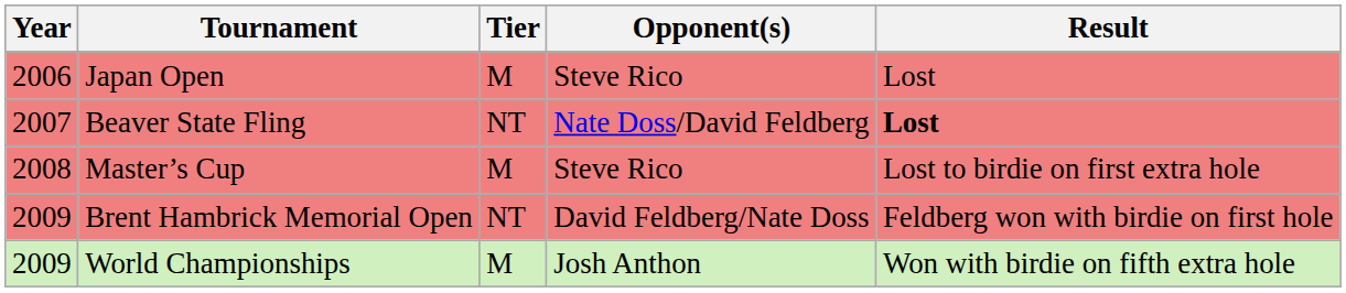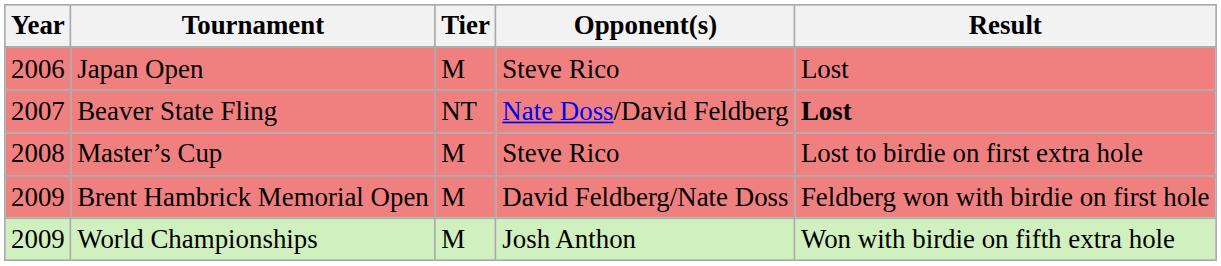 <table class ="wikitable">
 <tr>
 <th>Year</th>
 <th>Tournament</th>
 <th>Tier</th>
 <th>Opponent(s)</th>
 <th>Result</th>
 </tr>
 <tr>
 </tr>
 <tr style="background:#f08080;">
 <td>2006</td>
 <td>Japan Open</td>
 <td>M</td>
 <td>Steve Rico</td>
 <td>Lost</td>
 </tr>
 <tr style="background:#f08080;">
 <td>2007</td>
 <td>Beaver State Fling</td>
 <td>NT</td>
 <td><a href='#'>Nate Doss</a>/David Feldberg</td>
 <td><strong>Lost</strong></td>
 </tr>
 <tr style="background:#f08080;">
 <td>2008</td>
 <td>Master’s Cup</td>
 <td>M</td>
 <td>Steve Rico</td>
 <td>Lost to birdie on first extra hole  </td>
 </tr>
 <tr style="background:#f08080;">
 <td>2009</td>
 <td>Brent Hambrick Memorial Open</td>
-<td>NT</td>
+<td>M</td>
 <td>David Feldberg/Nate Doss</td>
 <td>Feldberg won with birdie on first hole </td>
 </tr>
 <tr style="background:#d0f0c0;">
 <td>2009</td>
 <td>World Championships</td>
 <td>M</td>
 <td>Josh Anthon</td>
 <td>Won with birdie on fifth extra hole </td>
 </tr>
 </table>
